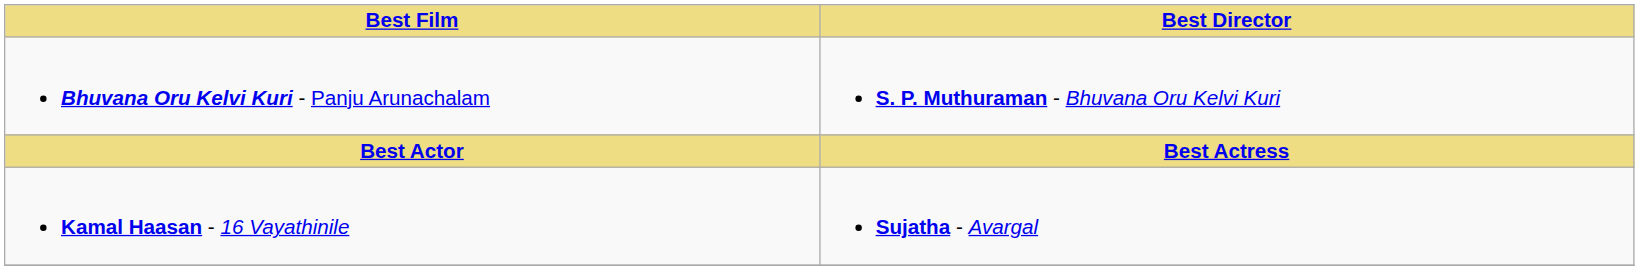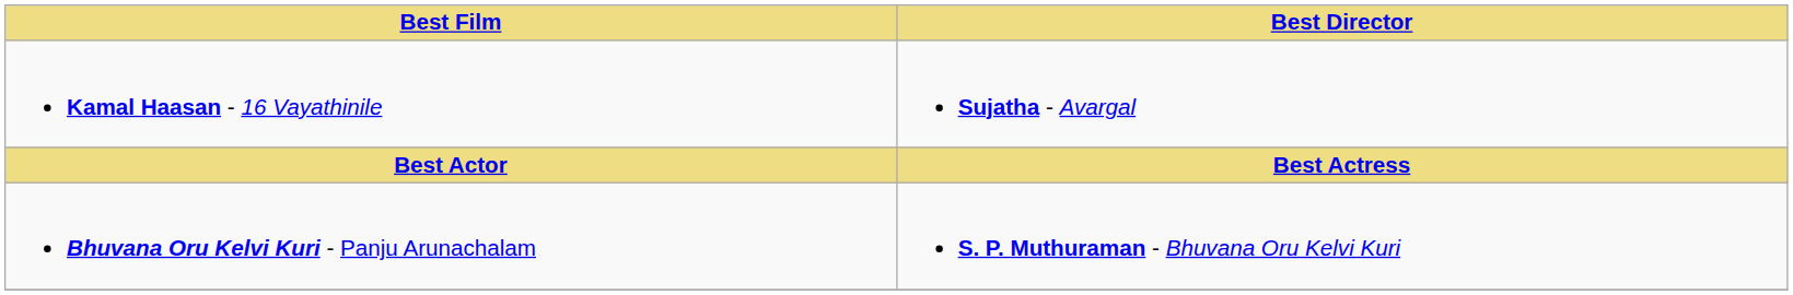 <table class="wikitable" width=100% |>
 <tr>
 <th !  style="background:#eedd82; text-align:center; width:50%;"><a href='#'>Best Film</a></th>
 <th !  style="background:#eedd82; text-align:center; width:50%;"><a href='#'>Best Director</a></th>
 </tr>
 <tr>
-<td valign="top"><br><ul><li><strong><em><a href='#'>Bhuvana Oru Kelvi Kuri</a></em></strong> - <a href='#'>Panju Arunachalam</a></li></ul></td>
-<td valign="top"><br><ul><li><strong><a href='#'>S. P. Muthuraman</a></strong> - <em><a href='#'>Bhuvana Oru Kelvi Kuri</a></em></li></ul></td>
+<td valign="top"><br><ul><li><strong><a href='#'>Kamal Haasan</a></strong> - <em><a href='#'>16 Vayathinile</a></em></li></ul></td>
+<td valign="top"><br><ul><li><strong><a href='#'>Sujatha</a></strong> - <em><a href='#'>Avargal</a></em></li></ul></td>
 </tr>
 <tr>
 <th !  style="background:#eedd82; text-align:center; width:50%;"><a href='#'>Best Actor</a></th>
 <th !  style="background:#eedd82; text-align:center; width:50%;"><a href='#'>Best Actress</a></th>
 </tr>
 <tr>
-<td valign="top"><br><ul><li><strong><a href='#'>Kamal Haasan</a></strong> - <em><a href='#'>16 Vayathinile</a></em></li></ul></td>
-<td valign="top"><br><ul><li><strong><a href='#'>Sujatha</a></strong> - <em><a href='#'>Avargal</a></em></li></ul></td>
+<td valign="top"><br><ul><li><strong><em><a href='#'>Bhuvana Oru Kelvi Kuri</a></em></strong> - <a href='#'>Panju Arunachalam</a></li></ul></td>
+<td valign="top"><br><ul><li><strong><a href='#'>S. P. Muthuraman</a></strong> - <em><a href='#'>Bhuvana Oru Kelvi Kuri</a></em></li></ul></td>
 </tr>
 <tr>
 </tr>
 </table>
